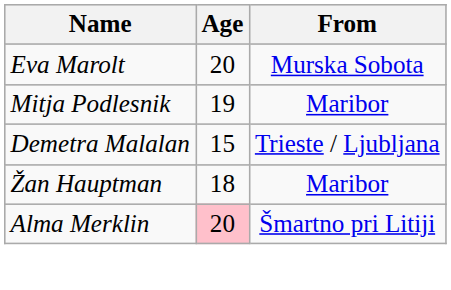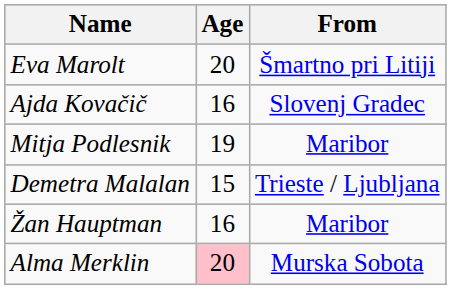 <table class="wikitable">
 <tr>
 <th>Name</th>
 <th>Age</th>
 <th>From</th>
 </tr>
 <tr>
 <td><em>Eva Marolt</em></td>
 <td align=center>20</td>
-<td align=center><a href='#'>Murska Sobota</a></td>
+<td align=center><a href='#'>Šmartno pri Litiji</a></td>
+</tr>
+<tr>
+<td><em>Ajda Kovačič</em></td>
+<td align=center>16</td>
+<td align=center><a href='#'>Slovenj Gradec</a></td>
 </tr>
 <tr>
 <td><em>Mitja Podlesnik</em></td>
 <td align=center>19</td>
 <td align=center><a href='#'>Maribor</a></td>
 </tr>
 <tr>
 <td><em>Demetra Malalan</em></td>
 <td align=center>15</td>
 <td align=center><a href='#'>Trieste</a> / <a href='#'>Ljubljana</a></td>
 </tr>
 <tr>
 <td><em>Žan Hauptman</em></td>
-<td align=center>18</td>
+<td align=center>16</td>
 <td align=center><a href='#'>Maribor</a></td>
 </tr>
 <tr>
 <td><em>Alma Merklin</em></td>
 <td align=center style="background: pink;">20</td>
-<td align=center><a href='#'>Šmartno pri Litiji</a></td>
+<td align=center><a href='#'>Murska Sobota</a></td>
 </tr>
 </table>
